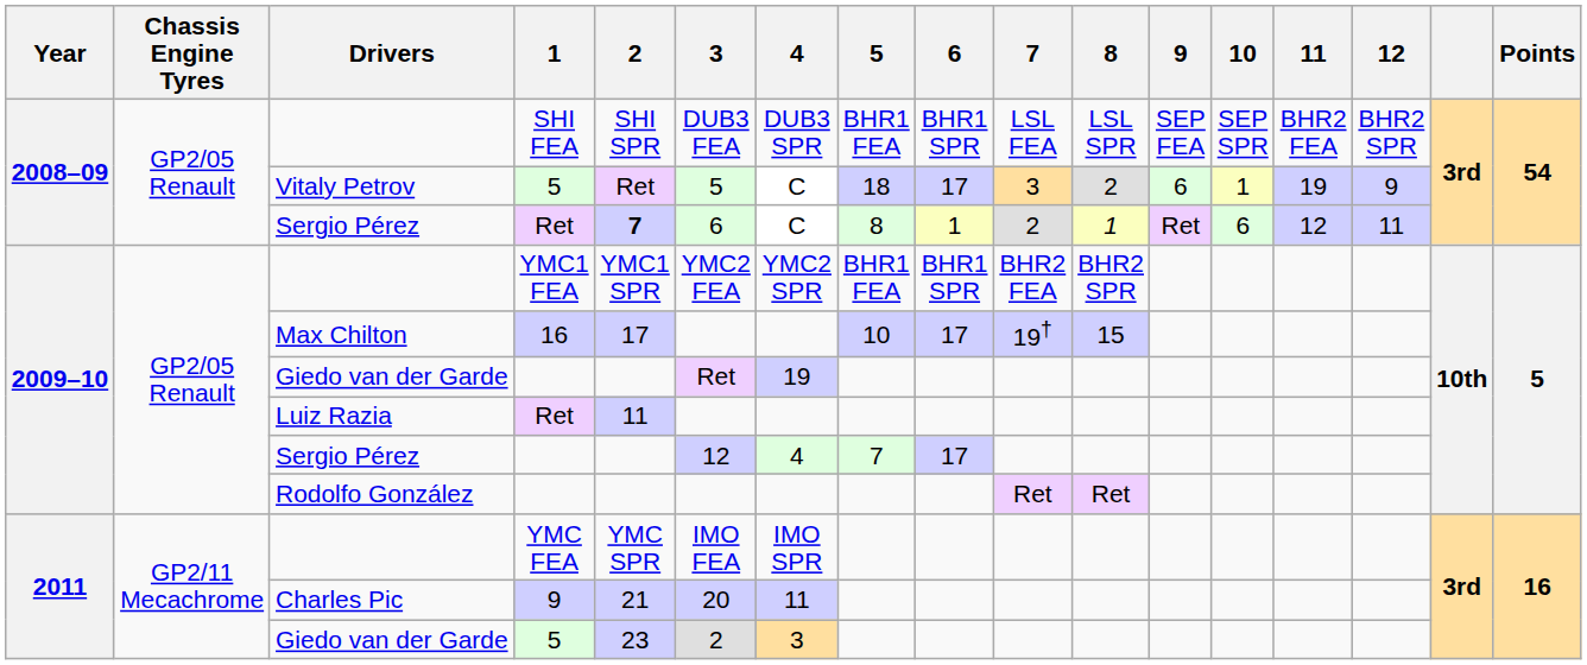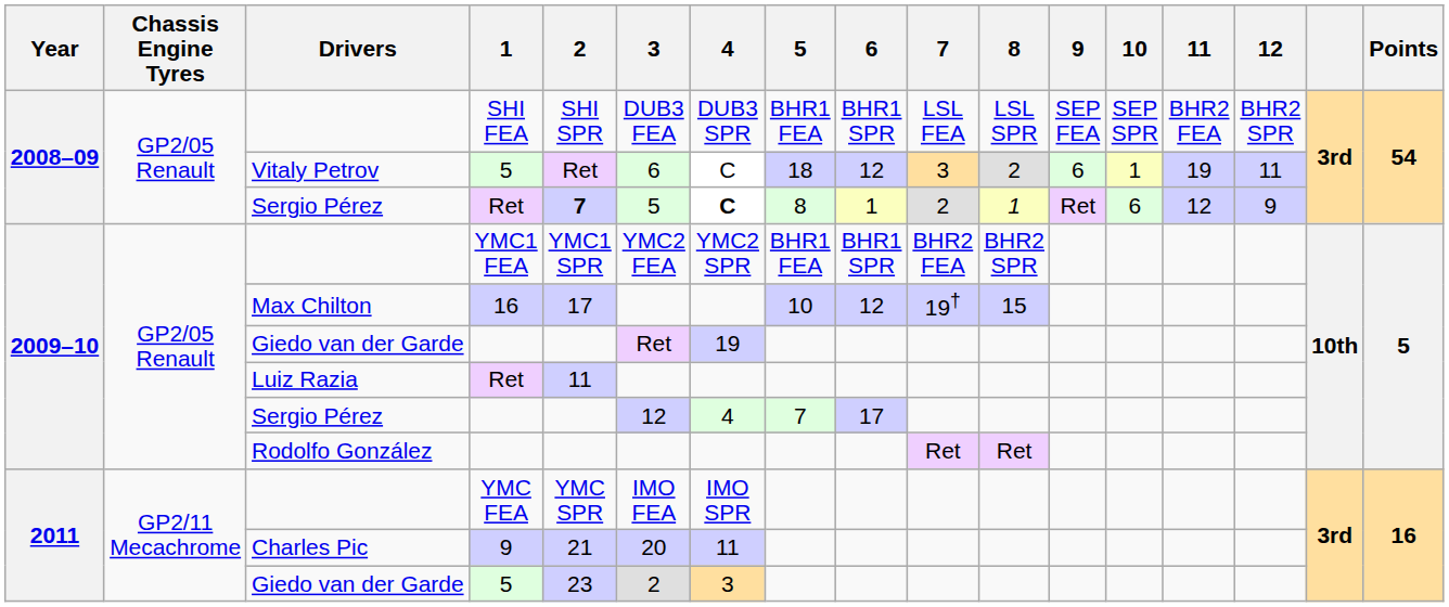 <table class="wikitable" style="text-align:center; font-size:85%;">
 <tr>
 <th>Year</th>
 <th>Chassis<br>Engine<br>Tyres</th>
 <th>Drivers</th>
 <th>1</th>
 <th>2</th>
 <th>3</th>
 <th>4</th>
 <th>5</th>
 <th>6</th>
 <th>7</th>
 <th>8</th>
 <th>9</th>
 <th>10</th>
 <th>11</th>
 <th>12</th>
 <th></th>
 <th>Points</th>
 </tr>
 <tr>
 <th rowspan=3><a href='#'>2008–09</a></th>
 <td rowspan=3><a href='#'>GP2/05</a><br><a href='#'>Renault</a><br></td>
 <td></td>
 <td><a href='#'>SHI<br>FEA</a></td>
 <td><a href='#'>SHI<br>SPR</a></td>
 <td><a href='#'>DUB3<br>FEA</a></td>
 <td><a href='#'>DUB3<br>SPR</a></td>
 <td><a href='#'>BHR1<br>FEA</a></td>
 <td><a href='#'>BHR1<br>SPR</a></td>
 <td><a href='#'>LSL<br>FEA</a></td>
 <td><a href='#'>LSL<br>SPR</a></td>
 <td><a href='#'>SEP<br>FEA</a></td>
 <td><a href='#'>SEP<br>SPR</a></td>
 <td><a href='#'>BHR2<br>FEA</a></td>
 <td><a href='#'>BHR2<br>SPR</a></td>
 <th rowspan=3 style="background:#FFDF9F;">3rd</th>
 <th rowspan=3 style="background:#FFDF9F;">54</th>
 </tr>
 <tr>
 <td align="left"> <a href='#'>Vitaly Petrov</a></td>
 <td bgcolor="#DFFFDF">5</td>
 <td bgcolor="#EFCFFF">Ret</td>
-<td bgcolor="#DFFFDF">5</td>
+<td bgcolor="#DFFFDF">6</td>
 <td style="background:#FFFFFF;">C</td>
 <td bgcolor="#CFCFFF">18</td>
-<td bgcolor="#CFCFFF">17</td>
+<td bgcolor="#CFCFFF">12</td>
 <td bgcolor="#FFDF9F">3</td>
 <td bgcolor="#DFDFDF">2</td>
 <td bgcolor="#DFFFDF">6</td>
 <td bgcolor="#FBFFBF">1</td>
 <td bgcolor="#CFCFFF">19</td>
-<td bgcolor="#CFCFFF">9</td>
+<td bgcolor="#CFCFFF">11</td>
 </tr>
 <tr>
 <td align="left"> <a href='#'>Sergio Pérez</a></td>
 <td bgcolor="#EFCFFF">Ret</td>
 <td bgcolor="#CFCFFF"><strong>7</strong></td>
-<td bgcolor="#DFFFDF">6</td>
-<td style="background:#FFFFFF;">C</td>
+<td bgcolor="#DFFFDF">5</td>
+<td style="background:#FFFFFF;"><strong>C</strong></td>
 <td bgcolor="#DFFFDF">8</td>
 <td bgcolor="#FBFFBF">1</td>
 <td bgcolor="#DFDFDF">2</td>
 <td bgcolor="#FBFFBF"><em>1</em></td>
 <td bgcolor="#EFCFFF">Ret</td>
 <td bgcolor="#DFFFDF">6</td>
 <td bgcolor="#CFCFFF">12</td>
-<td bgcolor="#CFCFFF">11</td>
+<td bgcolor="#CFCFFF">9</td>
 </tr>
 <tr>
 <th rowspan=6><a href='#'>2009–10</a></th>
 <td rowspan=6><a href='#'>GP2/05</a><br><a href='#'>Renault</a><br></td>
 <td></td>
 <td><a href='#'>YMC1<br>FEA</a></td>
 <td><a href='#'>YMC1<br>SPR</a></td>
 <td><a href='#'>YMC2<br>FEA</a></td>
 <td><a href='#'>YMC2<br>SPR</a></td>
 <td><a href='#'>BHR1<br>FEA</a></td>
 <td><a href='#'>BHR1<br>SPR</a></td>
 <td><a href='#'>BHR2<br>FEA</a></td>
 <td><a href='#'>BHR2<br>SPR</a></td>
 <td></td>
 <td></td>
 <td></td>
 <td></td>
 <th rowspan=6>10th</th>
 <th rowspan=6>5</th>
 </tr>
 <tr>
 <td align="left"> <a href='#'>Max Chilton</a></td>
 <td bgcolor="#CFCFFF">16</td>
 <td bgcolor="#CFCFFF">17</td>
 <td></td>
 <td></td>
 <td bgcolor="#CFCFFF">10</td>
-<td bgcolor="#CFCFFF">17</td>
+<td bgcolor="#CFCFFF">12</td>
 <td bgcolor="#CFCFFF">19<sup>†</sup></td>
 <td bgcolor="#CFCFFF">15</td>
 <td></td>
 <td></td>
 <td></td>
 <td></td>
 </tr>
 <tr>
 <td align="left"> <a href='#'>Giedo van der Garde</a></td>
 <td></td>
 <td></td>
 <td bgcolor="#EFCFFF">Ret</td>
 <td bgcolor="#CFCFFF">19</td>
 <td></td>
 <td></td>
 <td></td>
 <td></td>
 <td></td>
 <td></td>
 <td></td>
 <td></td>
 </tr>
 <tr>
 <td align="left"> <a href='#'>Luiz Razia</a></td>
 <td bgcolor="#EFCFFF">Ret</td>
 <td bgcolor="#CFCFFF">11</td>
 <td></td>
 <td></td>
 <td></td>
 <td></td>
 <td></td>
 <td></td>
 <td></td>
 <td></td>
 <td></td>
 <td></td>
 </tr>
 <tr>
 <td align="left"> <a href='#'>Sergio Pérez</a></td>
 <td></td>
 <td></td>
 <td bgcolor="#CFCFFF">12</td>
 <td bgcolor="#DFFFDF">4</td>
 <td bgcolor="#DFFFDF">7</td>
 <td bgcolor="#CFCFFF">17</td>
 <td></td>
 <td></td>
 <td></td>
 <td></td>
 <td></td>
 <td></td>
 </tr>
 <tr>
 <td align="left"> <a href='#'>Rodolfo González</a></td>
 <td></td>
 <td></td>
 <td></td>
 <td></td>
 <td></td>
 <td></td>
 <td bgcolor="#EFCFFF">Ret</td>
 <td bgcolor="#EFCFFF">Ret</td>
 <td></td>
 <td></td>
 <td></td>
 <td></td>
 </tr>
 <tr>
 <th rowspan=3><a href='#'>2011</a></th>
 <td rowspan=3><a href='#'>GP2/11</a><br><a href='#'>Mecachrome</a><br></td>
 <td></td>
 <td><a href='#'>YMC<br>FEA</a></td>
 <td><a href='#'>YMC<br>SPR</a></td>
 <td><a href='#'>IMO<br>FEA</a></td>
 <td><a href='#'>IMO<br>SPR</a></td>
 <td></td>
 <td></td>
 <td></td>
 <td></td>
 <td></td>
 <td></td>
 <td></td>
 <td></td>
 <th rowspan=3 style="background:#FFDF9F;">3rd</th>
 <th rowspan=3 style="background:#FFDF9F;">16</th>
 </tr>
 <tr>
 <td align="left"> <a href='#'>Charles Pic</a></td>
 <td bgcolor="#CFCFFF">9</td>
 <td bgcolor="#CFCFFF">21</td>
 <td bgcolor="#CFCFFF">20</td>
 <td bgcolor="#CFCFFF">11</td>
 <td></td>
 <td></td>
 <td></td>
 <td></td>
 <td></td>
 <td></td>
 <td></td>
 <td></td>
 </tr>
 <tr>
 <td align="left"> <a href='#'>Giedo van der Garde</a></td>
 <td bgcolor="#DFFFDF">5</td>
 <td bgcolor="#CFCFFF">23</td>
 <td bgcolor="#DFDFDF">2</td>
 <td bgcolor="#FFDF9F">3</td>
 <td></td>
 <td></td>
 <td></td>
 <td></td>
 <td></td>
 <td></td>
 <td></td>
 <td></td>
 </tr>
 </table>
